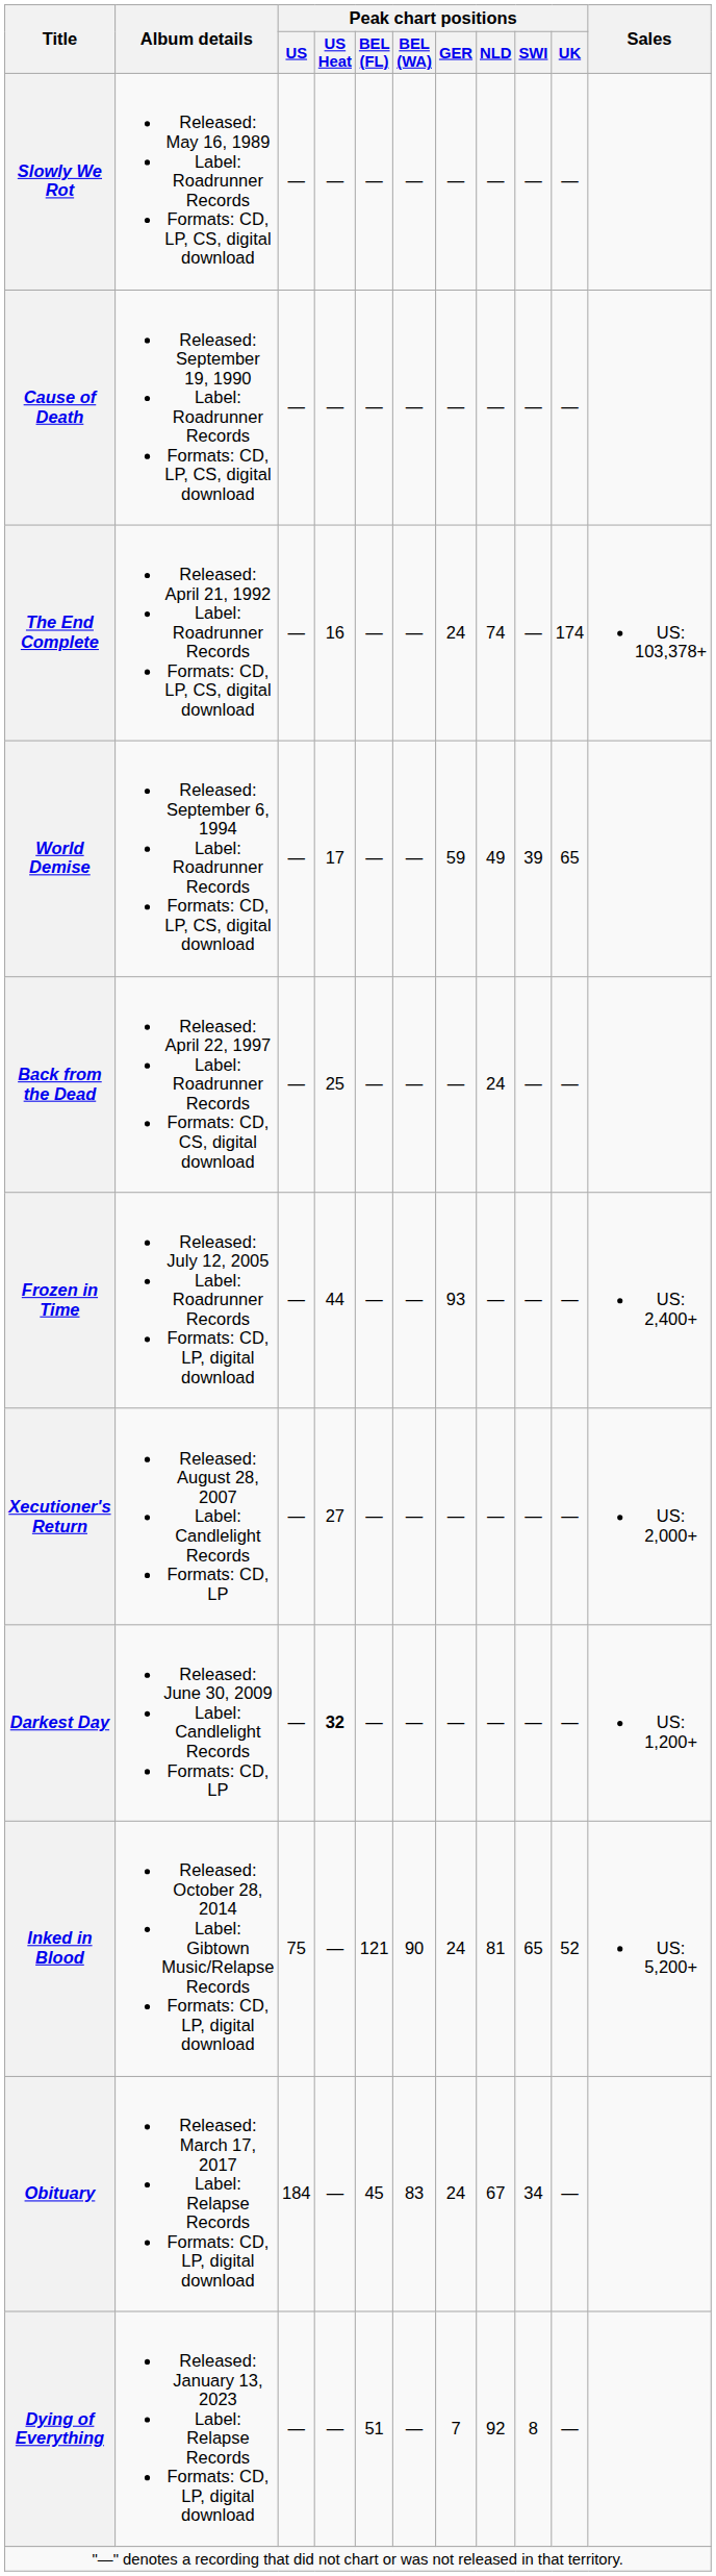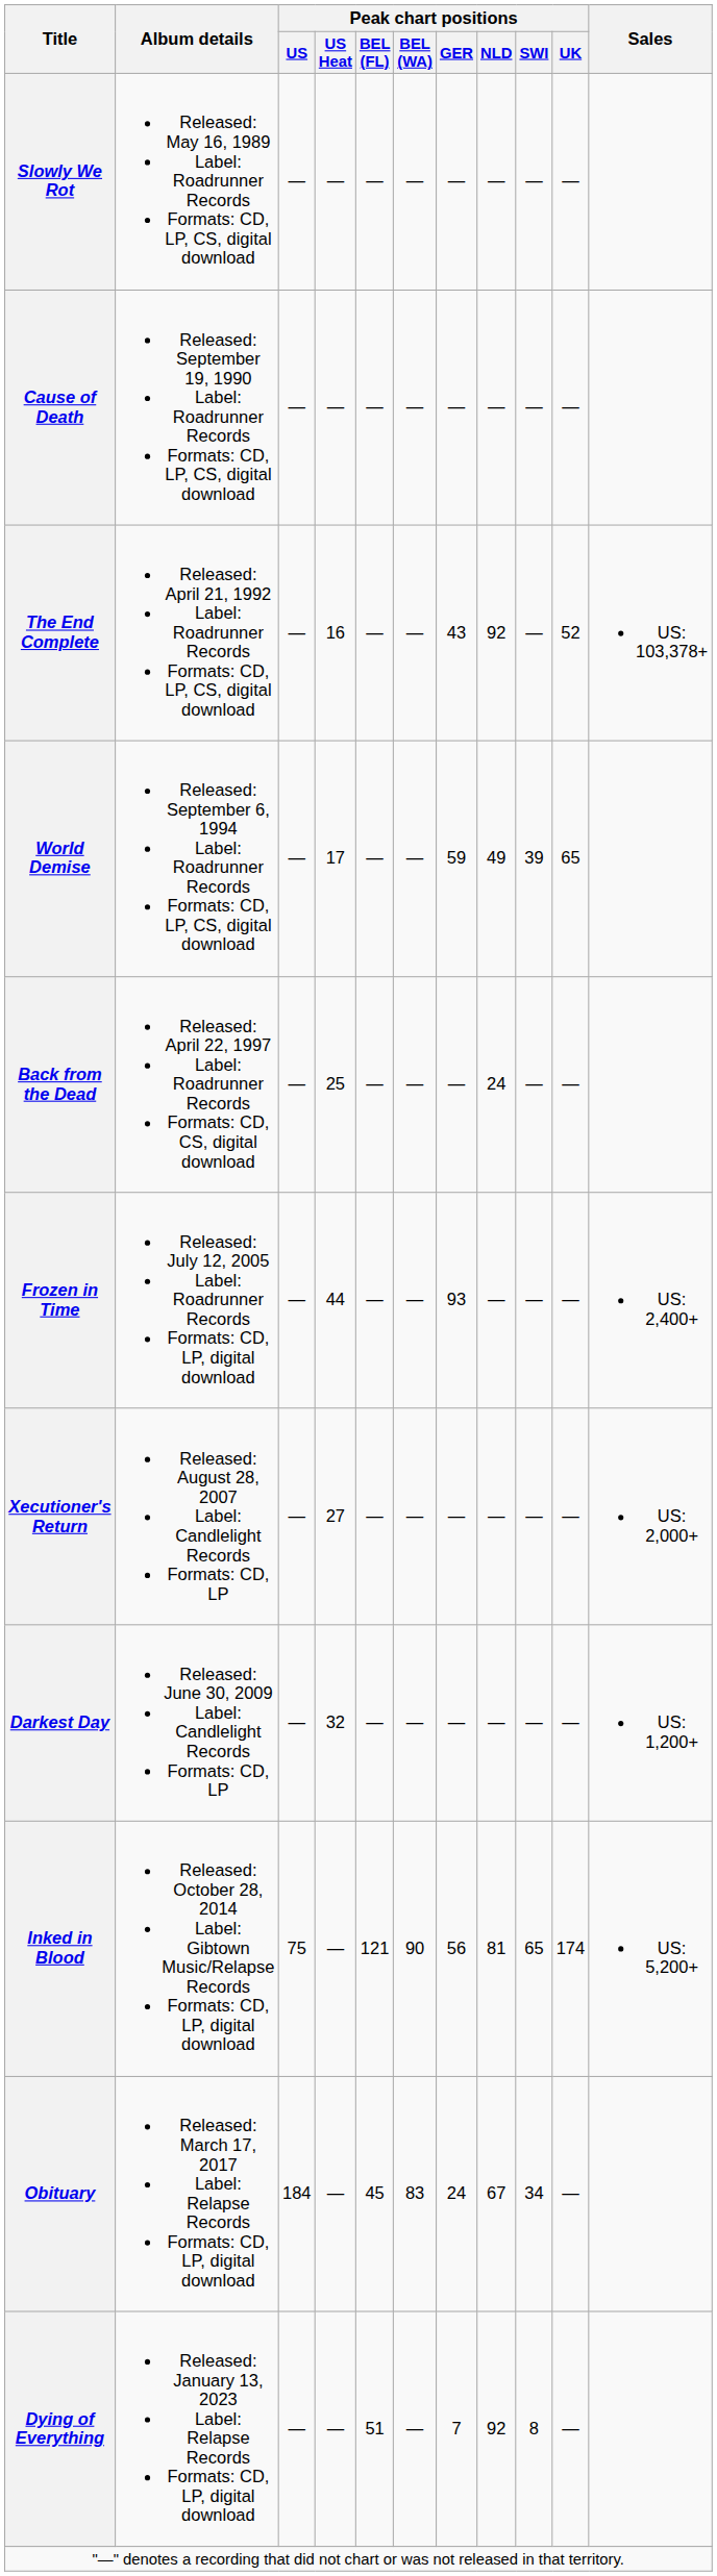 <table class="wikitable plainrowheaders" style="text-align:center;">
 <tr>
 <th scope="col" rowspan="2" style="width:20em;">Title</th>
 <th scope="col" rowspan="2">Album details</th>
 <th scope="col" colspan="8">Peak chart positions</th>
 <th scope="col" rowspan="2">Sales</th>
 </tr>
 <tr>
 <th scope="col" style="width:3em;font-size:90%;"><a href='#'>US</a> <br></th>
 <th scope="col" style="width:3em;font-size:90%;"><a href='#'>US Heat</a> <br></th>
 <th scope="col" style="width:3em;font-size:90%;"><a href='#'>BEL (FL)</a> <br></th>
 <th scope="col" style="width:3em;font-size:90%;"><a href='#'>BEL (WA)</a> <br></th>
 <th scope="col" style="width:3em;font-size:90%;"><a href='#'>GER</a> <br></th>
 <th scope="col" style="width:3em;font-size:90%;"><a href='#'>NLD</a> <br></th>
 <th scope="col" style="width:3em;font-size:90%;"><a href='#'>SWI</a> <br></th>
 <th scope="col" style="width:3em;font-size:90%;"><a href='#'>UK</a> <br></th>
 </tr>
 <tr>
 <th scope="row"><em><a href='#'>Slowly We Rot</a></em></th>
 <td><br><ul><li>Released: May 16, 1989</li><li>Label: Roadrunner Records</li><li>Formats: CD, LP, CS, digital download</li></ul></td>
 <td>—</td>
 <td>—</td>
 <td>—</td>
 <td>—</td>
 <td>—</td>
 <td>—</td>
 <td>—</td>
 <td>—</td>
 <td></td>
 </tr>
 <tr>
 <th scope="row"><em><a href='#'>Cause of Death</a></em></th>
 <td><br><ul><li>Released: September 19, 1990</li><li>Label: Roadrunner Records</li><li>Formats: CD, LP, CS, digital download</li></ul></td>
 <td>—</td>
 <td>—</td>
 <td>—</td>
 <td>—</td>
 <td>—</td>
 <td>—</td>
 <td>—</td>
 <td>—</td>
 <td></td>
 </tr>
 <tr>
 <th scope="row"><em><a href='#'>The End Complete</a></em></th>
 <td><br><ul><li>Released: April 21, 1992</li><li>Label: Roadrunner Records</li><li>Formats: CD, LP, CS, digital download</li></ul></td>
 <td>—</td>
 <td>16</td>
 <td>—</td>
 <td>—</td>
-<td>24</td>
-<td>74</td>
+<td>43</td>
+<td>92</td>
 <td>—</td>
-<td>174</td>
+<td>52</td>
 <td><br><ul><li>US: 103,378+</li></ul></td>
 </tr>
 <tr>
 <th scope="row"><em><a href='#'>World Demise</a></em></th>
 <td><br><ul><li>Released: September 6, 1994</li><li>Label: Roadrunner Records</li><li>Formats: CD, LP, CS, digital download</li></ul></td>
 <td>—</td>
 <td>17</td>
 <td>—</td>
 <td>—</td>
 <td>59</td>
 <td>49</td>
 <td>39</td>
 <td>65</td>
 <td></td>
 </tr>
 <tr>
 <th scope="row"><em><a href='#'>Back from the Dead</a></em></th>
 <td><br><ul><li>Released: April 22, 1997</li><li>Label: Roadrunner Records</li><li>Formats: CD, CS, digital download</li></ul></td>
 <td>—</td>
 <td>25</td>
 <td>—</td>
 <td>—</td>
 <td>—</td>
 <td>24</td>
 <td>—</td>
 <td>—</td>
 <td></td>
 </tr>
 <tr>
 <th scope="row"><em><a href='#'>Frozen in Time</a></em></th>
 <td><br><ul><li>Released: July 12, 2005</li><li>Label: Roadrunner Records</li><li>Formats: CD, LP, digital download</li></ul></td>
 <td>—</td>
 <td>44</td>
 <td>—</td>
 <td>—</td>
 <td>93</td>
 <td>—</td>
 <td>—</td>
 <td>—</td>
 <td><br><ul><li>US: 2,400+</li></ul></td>
 </tr>
 <tr>
 <th scope="row"><em><a href='#'>Xecutioner's Return</a></em></th>
 <td><br><ul><li>Released: August 28, 2007</li><li>Label: Candlelight Records</li><li>Formats: CD, LP</li></ul></td>
 <td>—</td>
 <td>27</td>
 <td>—</td>
 <td>—</td>
 <td>—</td>
 <td>—</td>
 <td>—</td>
 <td>—</td>
 <td><br><ul><li>US: 2,000+</li></ul></td>
 </tr>
 <tr>
 <th scope="row"><em><a href='#'>Darkest Day</a></em></th>
 <td><br><ul><li>Released: June 30, 2009</li><li>Label: Candlelight Records</li><li>Formats: CD, LP</li></ul></td>
 <td>—</td>
-<td><strong>32</strong></td>
+<td>32</td>
 <td>—</td>
 <td>—</td>
 <td>—</td>
 <td>—</td>
 <td>—</td>
 <td>—</td>
 <td><br><ul><li>US: 1,200+</li></ul></td>
 </tr>
 <tr>
 <th scope="row"><em><a href='#'>Inked in Blood</a></em></th>
 <td><br><ul><li>Released: October 28, 2014</li><li>Label: Gibtown Music/Relapse Records</li><li>Formats: CD, LP, digital download</li></ul></td>
 <td>75</td>
 <td>—</td>
 <td>121</td>
 <td>90</td>
-<td>24</td>
+<td>56</td>
 <td>81</td>
 <td>65</td>
-<td>52</td>
+<td>174</td>
 <td><br><ul><li>US: 5,200+</li></ul></td>
 </tr>
 <tr>
 <th scope="row"><em><a href='#'>Obituary</a></em></th>
 <td><br><ul><li>Released: March 17, 2017</li><li>Label: Relapse Records</li><li>Formats: CD, LP, digital download</li></ul></td>
 <td>184</td>
 <td>—</td>
 <td>45</td>
 <td>83</td>
 <td>24</td>
 <td>67</td>
 <td>34</td>
 <td>—</td>
 <td></td>
 </tr>
 <tr>
 <th scope="row"><em><a href='#'>Dying of Everything</a></em></th>
 <td><br><ul><li>Released: January 13, 2023</li><li>Label: Relapse Records</li><li>Formats: CD, LP, digital download</li></ul></td>
 <td>—</td>
 <td>—</td>
 <td>51</td>
 <td>—</td>
 <td>7</td>
 <td>92</td>
 <td>8</td>
 <td>—</td>
 <td></td>
 </tr>
 <tr>
 <td colspan="20" style="font-size:90%">"—" denotes a recording that did not chart or was not released in that territory.</td>
 </tr>
 </table>
